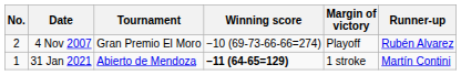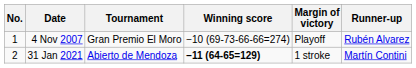 <table class="wikitable" style="font-size:95%;">
 <tr>
 <th>No.</th>
 <th>Date</th>
 <th>Tournament</th>
 <th>Winning score</th>
 <th>Margin of<br>victory</th>
 <th>Runner-up</th>
 </tr>
 <tr>
-<td align=center>2</td>
+<td align=center>1</td>
 <td align=right>4 Nov <a href='#'>2007</a></td>
 <td>Gran Premio El Moro</td>
 <td>−10 (69-73-66-66=274)</td>
 <td>Playoff</td>
 <td> <a href='#'>Rubén Alvarez</a></td>
 </tr>
 <tr>
-<td align=center>1</td>
+<td align=center>2</td>
 <td align=right>31 Jan <a href='#'>2021</a></td>
 <td><a href='#'>Abierto de Mendoza</a></td>
 <td><strong>−11 (64-65=129)</strong></td>
 <td>1 stroke</td>
 <td> <a href='#'>Martín Contini</a></td>
 </tr>
 </table>
